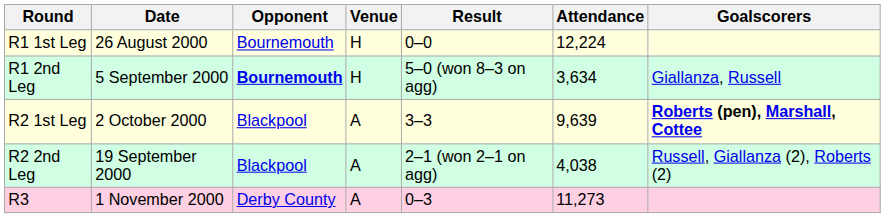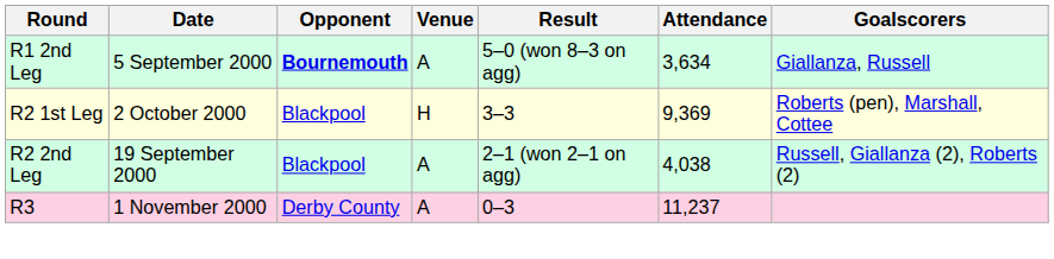 <table class="wikitable">
 <tr>
 <th>Round</th>
 <th>Date</th>
 <th>Opponent</th>
 <th>Venue</th>
 <th>Result</th>
 <th>Attendance</th>
 <th>Goalscorers</th>
 </tr>
-<tr style="background-color: #ffffdd;">
-<td>R1 1st Leg</td>
-<td>26 August 2000</td>
-<td><a href='#'>Bournemouth</a></td>
-<td>H</td>
-<td>0–0</td>
-<td>12,224</td>
-<td></td>
-</tr>
 <tr style="background-color: #d0ffe3;">
 <td>R1 2nd Leg</td>
 <td>5 September 2000</td>
 <td><strong><a href='#'>Bournemouth</a></strong></td>
-<td>H</td>
+<td>A</td>
 <td>5–0 (won 8–3 on agg)</td>
 <td>3,634</td>
 <td><a href='#'>Giallanza</a>, <a href='#'>Russell</a></td>
 </tr>
 <tr style="background-color: #ffffdd;">
 <td>R2 1st Leg</td>
 <td>2 October 2000</td>
 <td><a href='#'>Blackpool</a></td>
-<td>A</td>
+<td>H</td>
 <td>3–3</td>
-<td>9,639</td>
-<td><strong><a href='#'>Roberts</a> (pen), <a href='#'>Marshall</a>, <a href='#'>Cottee</a></strong></td>
+<td>9,369</td>
+<td><a href='#'>Roberts</a> (pen), <a href='#'>Marshall</a>, <a href='#'>Cottee</a></td>
 </tr>
 <tr style="background-color: #d0ffe3;">
 <td>R2 2nd Leg</td>
 <td>19 September 2000</td>
 <td><a href='#'>Blackpool</a></td>
 <td>A</td>
 <td>2–1 (won 2–1 on agg)</td>
 <td>4,038</td>
 <td><a href='#'>Russell</a>, <a href='#'>Giallanza</a> (2), <a href='#'>Roberts</a> (2)</td>
 </tr>
 <tr style="background-color: #ffd0e3;">
 <td>R3</td>
 <td>1 November 2000</td>
 <td><a href='#'>Derby County</a></td>
 <td>A</td>
 <td>0–3</td>
-<td>11,273</td>
+<td>11,237</td>
 <td></td>
 </tr>
 </table>
